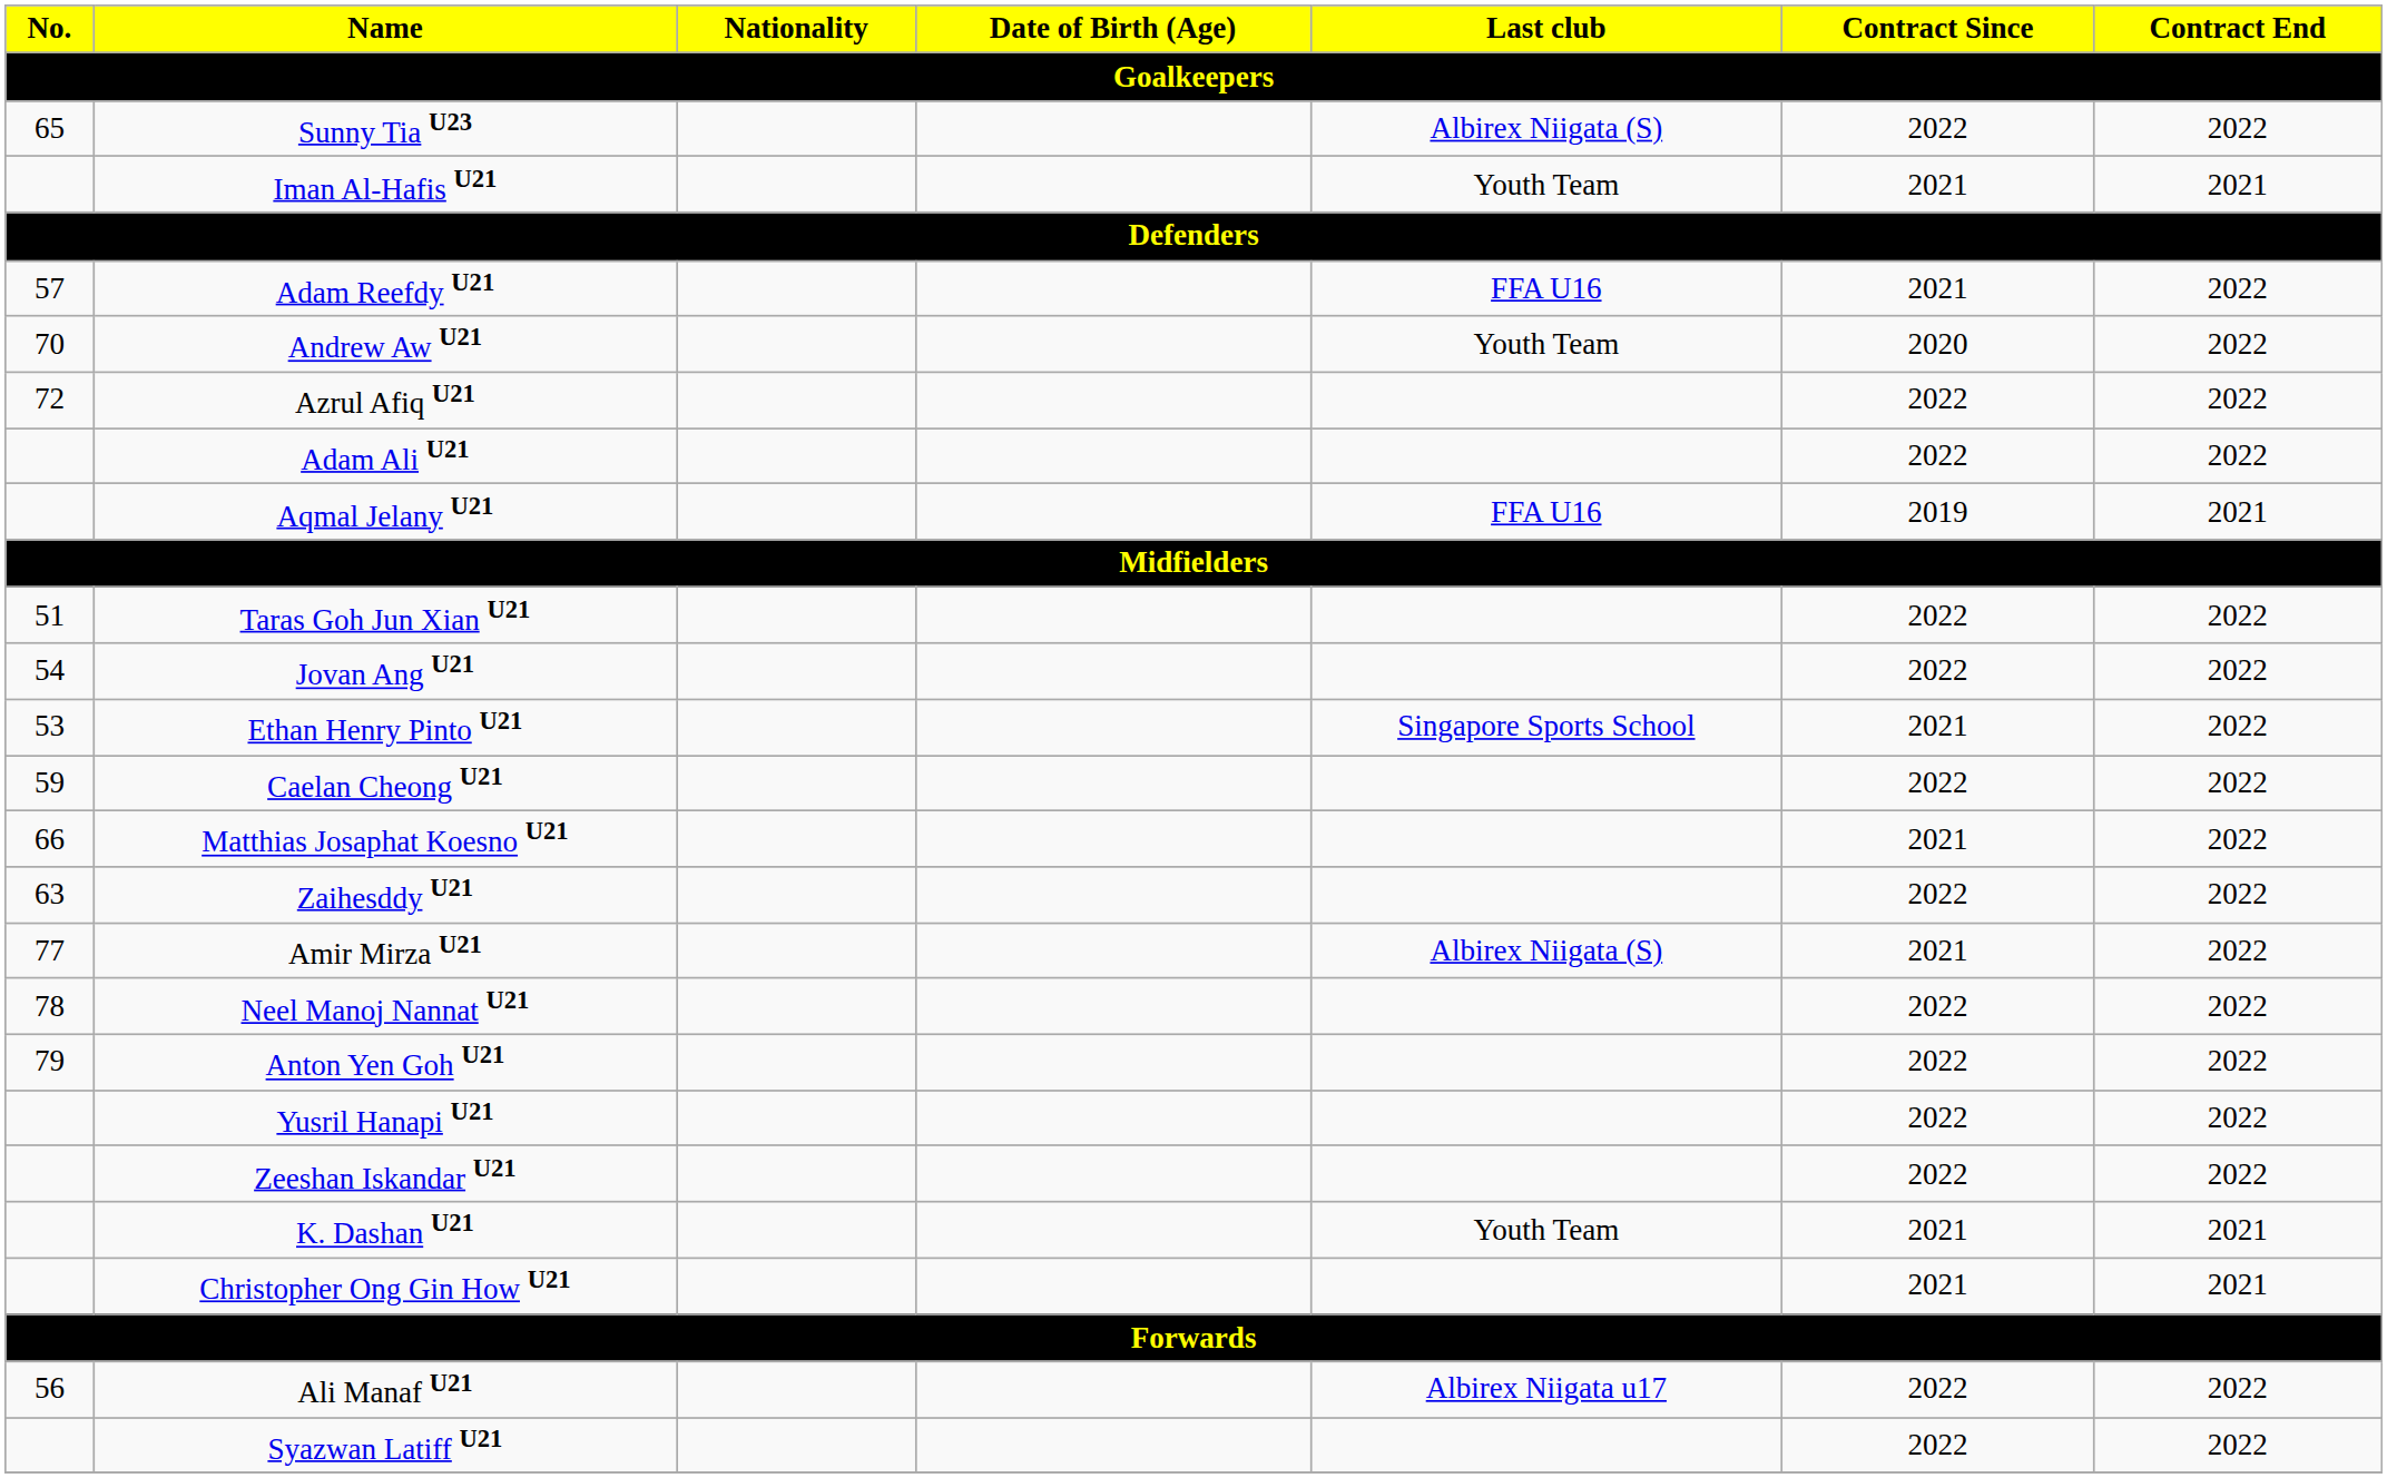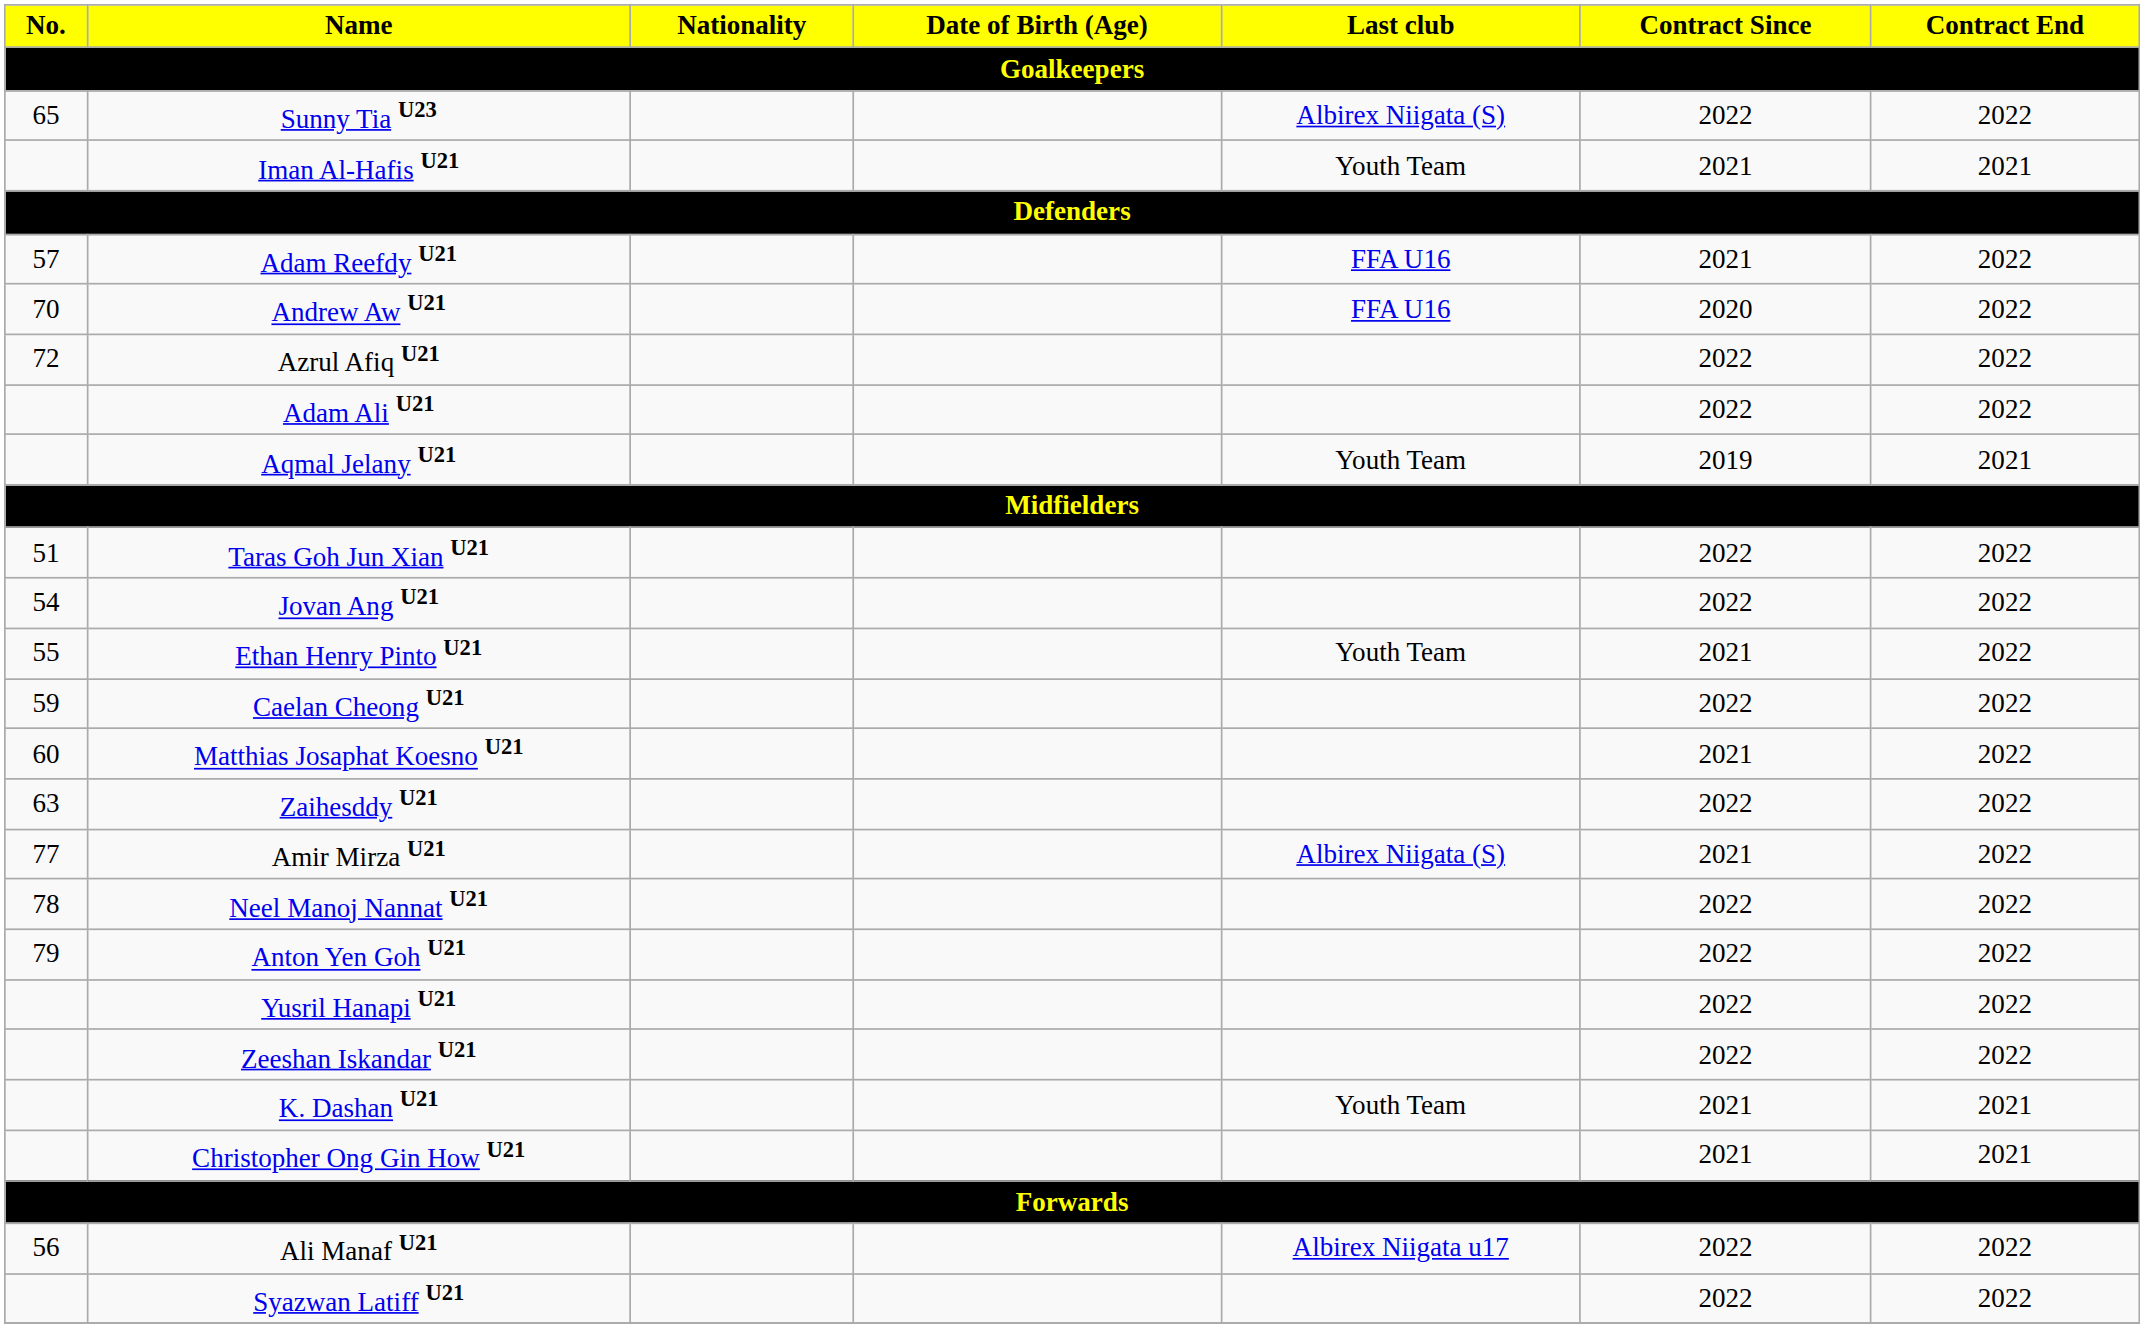 <table class="wikitable" style="text-align:center; font-size:100%; width:100%;">
 <tr>
 <th style="background:#FFFF00; color:black; text-align:center;">No.</th>
 <th style="background:#FFFF00; color:black; text-align:center;">Name</th>
 <th style="background:#FFFF00; color:black; text-align:center;">Nationality</th>
 <th style="background:#FFFF00; color:black; text-align:center;">Date of Birth (Age)</th>
 <th style="background:#FFFF00; color:black; text-align:center;">Last club</th>
 <th style="background:#FFFF00; color:black; text-align:center;">Contract Since</th>
 <th style="background:#FFFF00; color:black; text-align:center;">Contract End</th>
 </tr>
 <tr>
 <th colspan="8" style="background:black; color:yellow; text-align:center;">Goalkeepers</th>
 </tr>
 <tr>
 <td>65</td>
 <td><a href='#'>Sunny Tia</a> <sup><strong>U23</strong></sup></td>
 <td></td>
 <td></td>
 <td> <a href='#'>Albirex Niigata (S)</a></td>
 <td>2022</td>
 <td>2022</td>
 </tr>
 <tr>
 <td></td>
 <td><a href='#'>Iman Al-Hafis</a> <sup><strong>U21</strong></sup></td>
 <td></td>
 <td></td>
 <td>Youth Team</td>
 <td>2021</td>
 <td>2021</td>
 </tr>
 <tr>
 <th colspan="8" style="background:black; color:yellow; text-align:center;">Defenders</th>
 </tr>
 <tr>
 <td>57</td>
 <td><a href='#'>Adam Reefdy</a> <sup><strong>U21</strong></sup></td>
 <td></td>
 <td></td>
 <td> <a href='#'>FFA U16</a></td>
 <td>2021</td>
 <td>2022</td>
 </tr>
 <tr>
 <td>70</td>
 <td><a href='#'>Andrew Aw</a> <sup><strong>U21</strong></sup></td>
 <td></td>
 <td></td>
-<td>Youth Team</td>
+<td> <a href='#'>FFA U16</a></td>
 <td>2020</td>
 <td>2022</td>
 </tr>
 <tr>
 <td>72</td>
 <td>Azrul Afiq <sup><strong>U21</strong></sup></td>
 <td></td>
 <td></td>
 <td></td>
 <td>2022</td>
 <td>2022</td>
 </tr>
 <tr>
 <td></td>
 <td><a href='#'>Adam Ali</a> <sup><strong>U21</strong></sup></td>
 <td></td>
 <td></td>
 <td></td>
 <td>2022</td>
 <td>2022</td>
 </tr>
 <tr>
 <td></td>
 <td><a href='#'>Aqmal Jelany</a> <sup><strong>U21</strong></sup></td>
 <td></td>
 <td></td>
-<td> <a href='#'>FFA U16</a></td>
+<td>Youth Team</td>
 <td>2019</td>
 <td>2021</td>
 </tr>
 <tr>
 <th colspan="8" style="background:black; color:yellow; text-align:center;">Midfielders</th>
 </tr>
 <tr>
 <td>51</td>
 <td><a href='#'>Taras Goh Jun Xian</a> <sup><strong>U21</strong></sup></td>
 <td></td>
 <td></td>
 <td></td>
 <td>2022</td>
 <td>2022</td>
 </tr>
 <tr>
 <td>54</td>
 <td><a href='#'>Jovan Ang</a> <sup><strong>U21</strong></sup></td>
 <td></td>
 <td></td>
 <td></td>
 <td>2022</td>
 <td>2022</td>
 </tr>
 <tr>
-<td>53</td>
+<td>55</td>
 <td><a href='#'>Ethan Henry Pinto</a> <sup><strong>U21</strong></sup></td>
 <td></td>
 <td></td>
-<td> <a href='#'>Singapore Sports School</a></td>
+<td>Youth Team</td>
 <td>2021</td>
 <td>2022</td>
 </tr>
 <tr>
 <td>59</td>
 <td><a href='#'>Caelan Cheong</a> <sup><strong>U21</strong></sup></td>
 <td></td>
 <td></td>
 <td></td>
 <td>2022</td>
 <td>2022</td>
 </tr>
 <tr>
-<td>66</td>
+<td>60</td>
 <td><a href='#'>Matthias Josaphat Koesno</a> <sup><strong>U21</strong></sup></td>
 <td></td>
 <td></td>
 <td></td>
 <td>2021</td>
 <td>2022</td>
 </tr>
 <tr>
 <td>63</td>
 <td><a href='#'>Zaihesddy</a> <sup><strong>U21</strong></sup></td>
 <td></td>
 <td></td>
 <td></td>
 <td>2022</td>
 <td>2022</td>
 </tr>
 <tr>
 <td>77</td>
 <td>Amir Mirza <sup><strong>U21</strong></sup></td>
 <td></td>
 <td></td>
 <td> <a href='#'>Albirex Niigata (S)</a></td>
 <td>2021</td>
 <td>2022</td>
 </tr>
 <tr>
 <td>78</td>
 <td><a href='#'>Neel Manoj Nannat</a> <sup><strong>U21</strong></sup></td>
 <td> </td>
 <td></td>
 <td></td>
 <td>2022</td>
 <td>2022</td>
 </tr>
 <tr>
 <td>79</td>
 <td><a href='#'>Anton Yen Goh</a> <sup><strong>U21</strong></sup></td>
 <td></td>
 <td></td>
 <td></td>
 <td>2022</td>
 <td>2022</td>
 </tr>
 <tr>
 <td></td>
 <td><a href='#'>Yusril Hanapi</a> <sup><strong>U21</strong></sup></td>
 <td></td>
 <td></td>
 <td></td>
 <td>2022</td>
 <td>2022</td>
 </tr>
 <tr>
 <td></td>
 <td><a href='#'>Zeeshan Iskandar</a> <sup><strong>U21</strong></sup></td>
 <td></td>
 <td></td>
 <td></td>
 <td>2022</td>
 <td>2022</td>
 </tr>
 <tr>
 <td></td>
 <td><a href='#'>K. Dashan</a> <sup><strong>U21</strong></sup></td>
 <td></td>
 <td></td>
 <td>Youth Team</td>
 <td>2021</td>
 <td>2021</td>
 </tr>
 <tr>
 <td></td>
 <td><a href='#'>Christopher Ong Gin How</a> <sup><strong>U21</strong></sup></td>
 <td></td>
 <td></td>
 <td></td>
 <td>2021</td>
 <td>2021</td>
 </tr>
 <tr>
 <th colspan="8" style="background:black; color:yellow; text-align:center;">Forwards</th>
 </tr>
 <tr>
 <td>56</td>
 <td>Ali Manaf <sup><strong>U21</strong></sup></td>
 <td></td>
 <td></td>
 <td> <a href='#'>Albirex Niigata u17</a></td>
 <td>2022</td>
 <td>2022</td>
 </tr>
 <tr>
 <td></td>
 <td><a href='#'>Syazwan Latiff</a> <sup><strong>U21</strong></sup></td>
 <td></td>
 <td></td>
 <td></td>
 <td>2022</td>
 <td>2022</td>
 </tr>
 <tr>
 </tr>
 </table>
